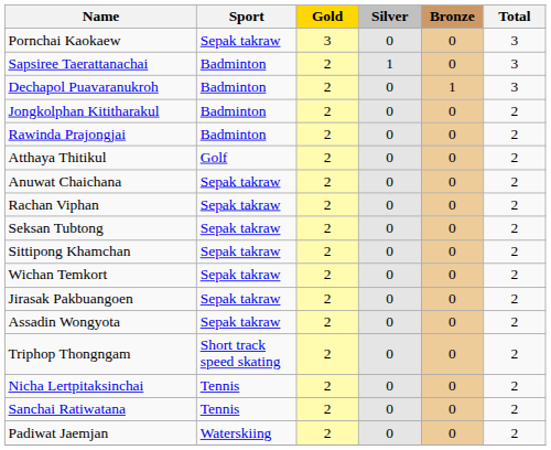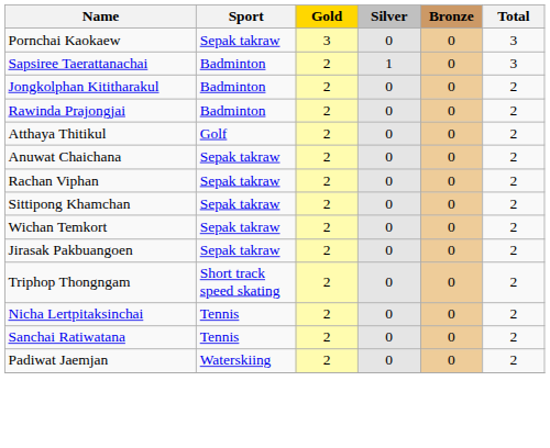 <table class="wikitable" style="text-align:center;">
 <tr>
 <th width=200>Name</th>
 <th width=100>Sport</th>
 <td bgcolor=gold width=60><strong>Gold</strong></td>
 <td bgcolor=silver width=60><strong>Silver</strong></td>
 <td bgcolor=#cc9966 width=60><strong>Bronze</strong></td>
 <th width=60>Total</th>
 </tr>
 <tr>
 <td align=left>Pornchai Kaokaew</td>
 <td align=left><a href='#'>Sepak takraw</a></td>
 <td bgcolor=#fffcaf>3</td>
 <td bgcolor=#e5e5e5>0</td>
 <td bgcolor=#eecc99>0</td>
 <td>3</td>
 </tr>
 <tr>
 <td align=left><a href='#'>Sapsiree Taerattanachai</a></td>
 <td align=left><a href='#'>Badminton</a></td>
 <td bgcolor=#fffcaf>2</td>
 <td bgcolor=#e5e5e5>1</td>
 <td bgcolor=#eecc99>0</td>
-<td>3</td>
-</tr>
-<tr>
-<td align=left><a href='#'>Dechapol Puavaranukroh</a></td>
-<td align=left><a href='#'>Badminton</a></td>
-<td bgcolor=#fffcaf>2</td>
-<td bgcolor=#e5e5e5>0</td>
-<td bgcolor=#eecc99>1</td>
 <td>3</td>
 </tr>
 <tr>
 <td align=left><a href='#'>Jongkolphan Kititharakul</a></td>
 <td align=left><a href='#'>Badminton</a></td>
 <td bgcolor=#fffcaf>2</td>
 <td bgcolor=#e5e5e5>0</td>
 <td bgcolor=#eecc99>0</td>
 <td>2</td>
 </tr>
 <tr>
 <td align=left><a href='#'>Rawinda Prajongjai</a></td>
 <td align=left><a href='#'>Badminton</a></td>
 <td bgcolor=#fffcaf>2</td>
 <td bgcolor=#e5e5e5>0</td>
 <td bgcolor=#eecc99>0</td>
 <td>2</td>
 </tr>
 <tr>
 <td align=left>Atthaya Thitikul</td>
 <td align=left><a href='#'>Golf</a></td>
 <td bgcolor=#fffcaf>2</td>
 <td bgcolor=#e5e5e5>0</td>
 <td bgcolor=#eecc99>0</td>
 <td>2</td>
 </tr>
 <tr>
 <td align=left>Anuwat Chaichana</td>
 <td align=left><a href='#'>Sepak takraw</a></td>
 <td bgcolor=#fffcaf>2</td>
 <td bgcolor=#e5e5e5>0</td>
 <td bgcolor=#eecc99>0</td>
 <td>2</td>
 </tr>
 <tr>
 <td align=left>Rachan Viphan</td>
 <td align=left><a href='#'>Sepak takraw</a></td>
 <td bgcolor=#fffcaf>2</td>
 <td bgcolor=#e5e5e5>0</td>
 <td bgcolor=#eecc99>0</td>
 <td>2</td>
 </tr>
 <tr>
-<td align=left>Seksan Tubtong</td>
-<td align=left><a href='#'>Sepak takraw</a></td>
-<td bgcolor=#fffcaf>2</td>
-<td bgcolor=#e5e5e5>0</td>
-<td bgcolor=#eecc99>0</td>
-<td>2</td>
-</tr>
-<tr>
 <td align=left>Sittipong Khamchan</td>
 <td align=left><a href='#'>Sepak takraw</a></td>
 <td bgcolor=#fffcaf>2</td>
 <td bgcolor=#e5e5e5>0</td>
 <td bgcolor=#eecc99>0</td>
 <td>2</td>
 </tr>
 <tr>
 <td align=left>Wichan Temkort</td>
 <td align=left><a href='#'>Sepak takraw</a></td>
 <td bgcolor=#fffcaf>2</td>
 <td bgcolor=#e5e5e5>0</td>
 <td bgcolor=#eecc99>0</td>
 <td>2</td>
 </tr>
 <tr>
 <td align=left>Jirasak Pakbuangoen</td>
-<td align=left><a href='#'>Sepak takraw</a></td>
-<td bgcolor=#fffcaf>2</td>
-<td bgcolor=#e5e5e5>0</td>
-<td bgcolor=#eecc99>0</td>
-<td>2</td>
-</tr>
-<tr>
-<td align=left>Assadin Wongyota</td>
 <td align=left><a href='#'>Sepak takraw</a></td>
 <td bgcolor=#fffcaf>2</td>
 <td bgcolor=#e5e5e5>0</td>
 <td bgcolor=#eecc99>0</td>
 <td>2</td>
 </tr>
 <tr>
 <td align=left>Triphop Thongngam</td>
 <td align=left><a href='#'>Short track speed skating</a></td>
 <td bgcolor=#fffcaf>2</td>
 <td bgcolor=#e5e5e5>0</td>
 <td bgcolor=#eecc99>0</td>
 <td>2</td>
 </tr>
 <tr>
 <td align=left><a href='#'>Nicha Lertpitaksinchai</a></td>
 <td align=left><a href='#'>Tennis</a></td>
 <td bgcolor=#fffcaf>2</td>
 <td bgcolor=#e5e5e5>0</td>
 <td bgcolor=#eecc99>0</td>
 <td>2</td>
 </tr>
 <tr>
 <td align=left><a href='#'>Sanchai Ratiwatana</a></td>
 <td align=left><a href='#'>Tennis</a></td>
 <td bgcolor=#fffcaf>2</td>
 <td bgcolor=#e5e5e5>0</td>
 <td bgcolor=#eecc99>0</td>
 <td>2</td>
 </tr>
 <tr>
 <td align=left>Padiwat Jaemjan</td>
 <td align=left><a href='#'>Waterskiing</a></td>
 <td bgcolor=#fffcaf>2</td>
 <td bgcolor=#e5e5e5>0</td>
 <td bgcolor=#eecc99>0</td>
 <td>2</td>
 </tr>
 <tr>
 </tr>
 </table>
